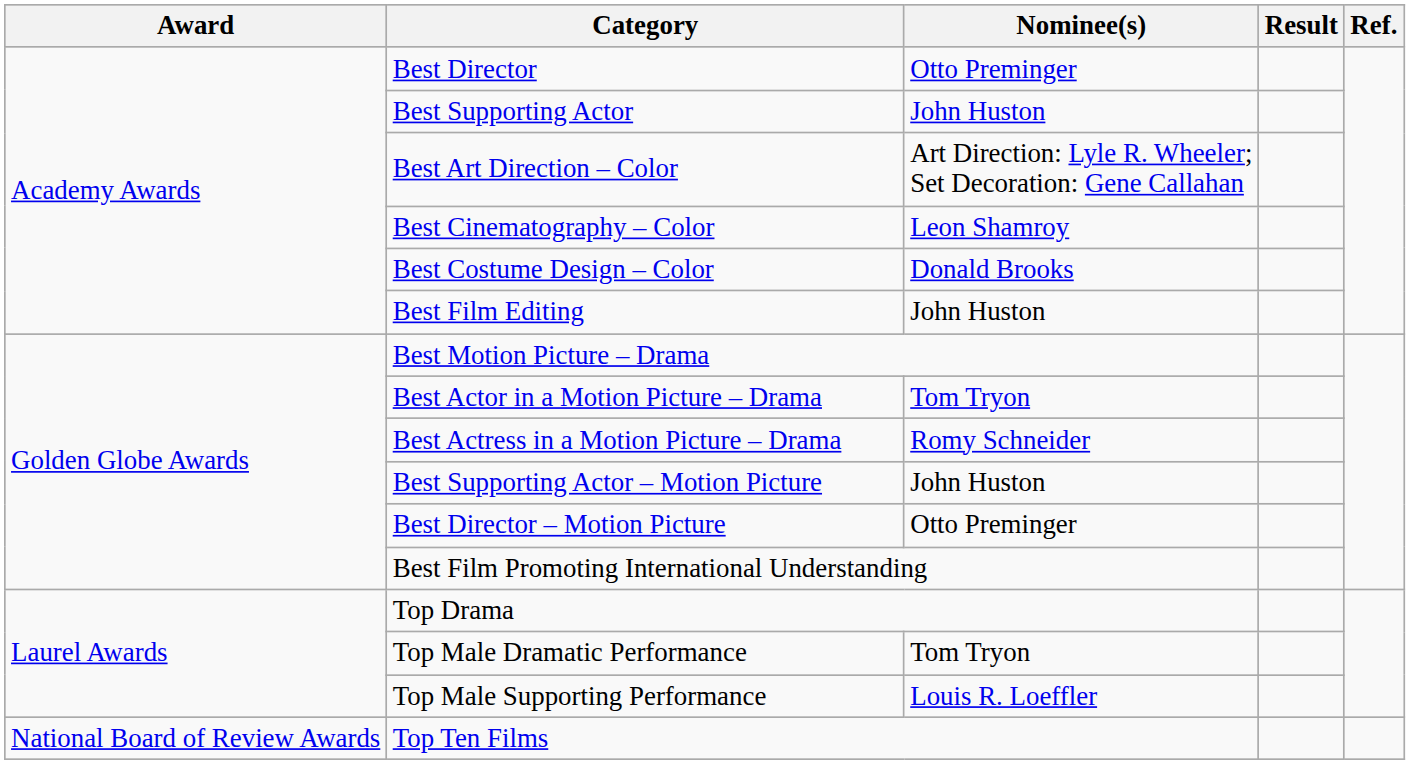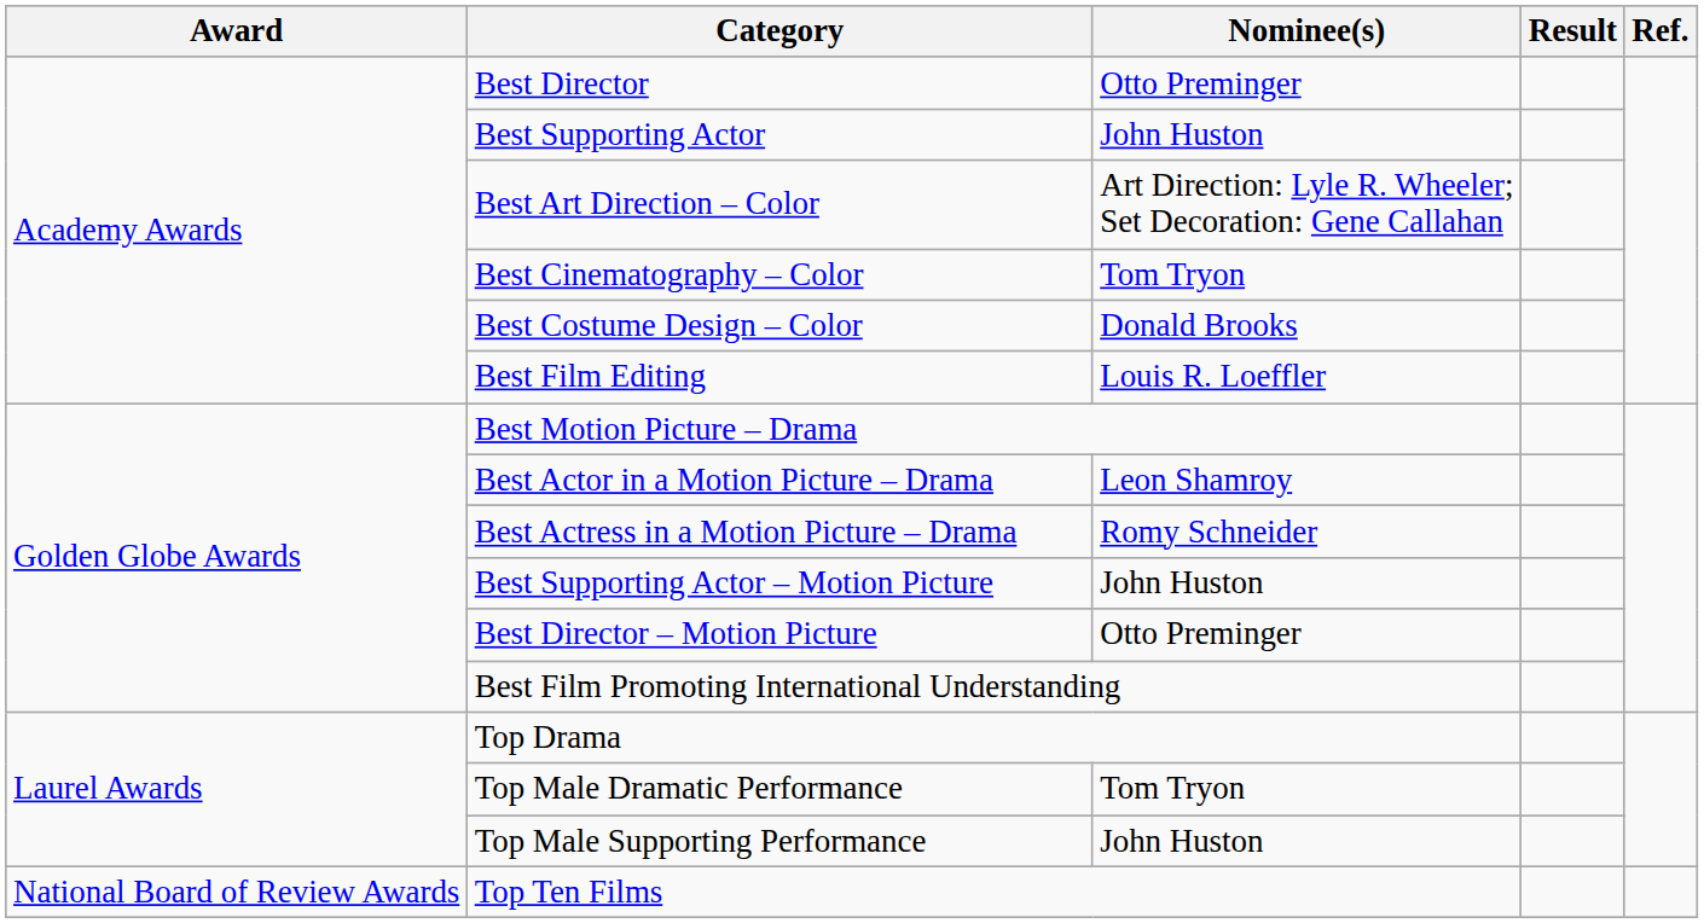 <table class="wikitable plainrowheaders">
 <tr>
 <th>Award</th>
 <th scope="col" style="width:37%;">Category</th>
 <th>Nominee(s)</th>
 <th>Result</th>
 <th>Ref.</th>
 </tr>
 <tr>
 <td rowspan="6"><a href='#'>Academy Awards</a></td>
 <td><a href='#'>Best Director</a></td>
 <td><a href='#'>Otto Preminger</a></td>
 <td></td>
 <td align="center" rowspan="6"></td>
 </tr>
 <tr>
 <td><a href='#'>Best Supporting Actor</a></td>
 <td><a href='#'>John Huston</a></td>
 <td></td>
 </tr>
 <tr>
 <td><a href='#'>Best Art Direction – Color</a></td>
 <td>Art Direction: <a href='#'>Lyle R. Wheeler</a>; <br> Set Decoration: <a href='#'>Gene Callahan</a></td>
 <td></td>
 </tr>
 <tr>
 <td><a href='#'>Best Cinematography – Color</a></td>
-<td><a href='#'>Leon Shamroy</a></td>
+<td><a href='#'>Tom Tryon</a></td>
 <td></td>
 </tr>
 <tr>
 <td><a href='#'>Best Costume Design – Color</a></td>
 <td><a href='#'>Donald Brooks</a></td>
 <td></td>
 </tr>
 <tr>
 <td><a href='#'>Best Film Editing</a></td>
-<td>John Huston</td>
+<td><a href='#'>Louis R. Loeffler</a></td>
 <td></td>
 </tr>
 <tr>
 <td rowspan="6"><a href='#'>Golden Globe Awards</a></td>
 <td colspan="2"><a href='#'>Best Motion Picture – Drama</a></td>
 <td></td>
 <td align="center" rowspan="6"></td>
 </tr>
 <tr>
 <td><a href='#'>Best Actor in a Motion Picture – Drama</a></td>
-<td><a href='#'>Tom Tryon</a></td>
+<td><a href='#'>Leon Shamroy</a></td>
 <td></td>
 </tr>
 <tr>
 <td><a href='#'>Best Actress in a Motion Picture – Drama</a></td>
 <td><a href='#'>Romy Schneider</a></td>
 <td></td>
 </tr>
 <tr>
 <td><a href='#'>Best Supporting Actor – Motion Picture</a></td>
 <td>John Huston</td>
 <td></td>
 </tr>
 <tr>
 <td><a href='#'>Best Director – Motion Picture</a></td>
 <td>Otto Preminger</td>
 <td></td>
 </tr>
 <tr>
 <td colspan="2">Best Film Promoting International Understanding</td>
 <td></td>
 </tr>
 <tr>
 <td rowspan="3"><a href='#'>Laurel Awards</a></td>
 <td colspan="2">Top Drama</td>
 <td></td>
 <td align="center" rowspan="3"></td>
 </tr>
 <tr>
 <td>Top Male Dramatic Performance</td>
 <td>Tom Tryon</td>
 <td></td>
 </tr>
 <tr>
 <td>Top Male Supporting Performance</td>
-<td><a href='#'>Louis R. Loeffler</a></td>
+<td>John Huston</td>
 <td></td>
 </tr>
 <tr>
 <td><a href='#'>National Board of Review Awards</a></td>
 <td colspan="2"><a href='#'>Top Ten Films</a></td>
 <td></td>
 <td align="center"></td>
 </tr>
 </table>
